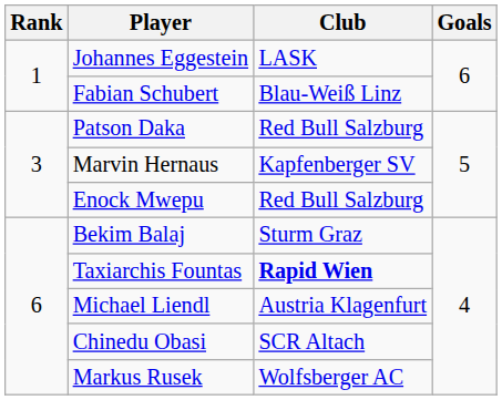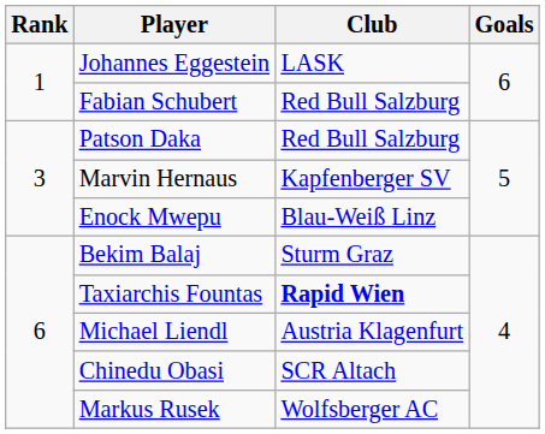 <table class="wikitable" style="text-align:center">
 <tr>
 <th>Rank</th>
 <th>Player</th>
 <th>Club</th>
 <th>Goals</th>
 </tr>
 <tr>
 <td rowspan=2>1</td>
 <td align="left"> <a href='#'>Johannes Eggestein</a></td>
 <td align="left"><a href='#'>LASK</a></td>
 <td rowspan=2>6</td>
 </tr>
 <tr>
 <td align="left"> <a href='#'>Fabian Schubert</a></td>
-<td align="left"><a href='#'>Blau-Weiß Linz</a></td>
+<td align="left"><a href='#'>Red Bull Salzburg</a></td>
 </tr>
 <tr>
 <td rowspan=3>3</td>
 <td align="left"> <a href='#'>Patson Daka</a></td>
 <td align="left"><a href='#'>Red Bull Salzburg</a></td>
 <td rowspan=3>5</td>
 </tr>
 <tr>
 <td align="left"> Marvin Hernaus</td>
 <td align="left"><a href='#'>Kapfenberger SV</a></td>
 </tr>
 <tr>
 <td align="left"> <a href='#'>Enock Mwepu</a></td>
-<td align="left"><a href='#'>Red Bull Salzburg</a></td>
+<td align="left"><a href='#'>Blau-Weiß Linz</a></td>
 </tr>
 <tr>
 <td rowspan=5>6</td>
 <td align="left"> <a href='#'>Bekim Balaj</a></td>
 <td align="left"><a href='#'>Sturm Graz</a></td>
 <td rowspan=5>4</td>
 </tr>
 <tr>
 <td align="left"> <a href='#'>Taxiarchis Fountas</a></td>
 <td align="left"><strong><a href='#'>Rapid Wien</a></strong></td>
 </tr>
 <tr>
 <td align="left"> <a href='#'>Michael Liendl</a></td>
 <td align="left"><a href='#'>Austria Klagenfurt</a></td>
 </tr>
 <tr>
 <td align="left"> <a href='#'>Chinedu Obasi</a></td>
 <td align="left"><a href='#'>SCR Altach</a></td>
 </tr>
 <tr>
 <td align="left"> <a href='#'>Markus Rusek</a></td>
 <td align="left"><a href='#'>Wolfsberger AC</a></td>
 </tr>
 </table>
